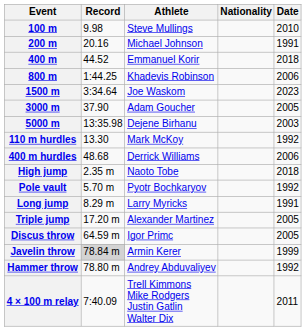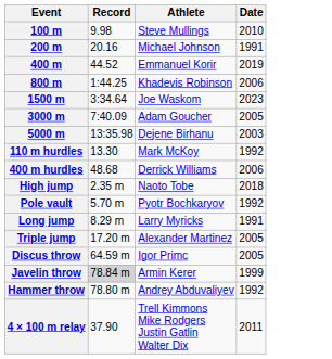 <table class="wikitable plainrowheaders sticky-header">
 <tr>
 <th scope="col">Event</th>
 <th scope="col">Record</th>
 <th scope="col">Athlete</th>
-<th scope="col">Nationality</th>
 <th scope="col">Date</th>
 </tr>
 <tr>
 <th scope="row"><a href='#'>100 m</a></th>
 <td>9.98</td>
 <td><a href='#'>Steve Mullings</a></td>
-<td></td>
 <td>2010</td>
 </tr>
 <tr>
 <th scope="row"><a href='#'>200 m</a></th>
 <td>20.16</td>
 <td><a href='#'>Michael Johnson</a></td>
-<td></td>
 <td>1991</td>
 </tr>
 <tr>
 <th scope="row"><a href='#'>400 m</a></th>
 <td>44.52</td>
 <td><a href='#'>Emmanuel Korir</a></td>
-<td></td>
-<td>2018</td>
+<td>2019</td>
 </tr>
 <tr>
 <th scope="row"><a href='#'>800 m</a></th>
 <td>1:44.25</td>
 <td><a href='#'>Khadevis Robinson</a></td>
-<td></td>
 <td>2006</td>
 </tr>
 <tr>
 <th scope="row"><a href='#'>1500 m</a></th>
 <td>3:34.64</td>
 <td><a href='#'>Joe Waskom</a></td>
-<td></td>
 <td>2023</td>
 </tr>
 <tr>
 <th scope="row"><a href='#'>3000 m</a></th>
-<td>37.90</td>
+<td>7:40.09</td>
 <td><a href='#'>Adam Goucher</a></td>
-<td></td>
 <td>2005</td>
 </tr>
 <tr>
 <th scope="row"><a href='#'>5000 m</a></th>
 <td>13:35.98</td>
 <td><a href='#'>Dejene Birhanu</a></td>
-<td></td>
 <td>2003</td>
 </tr>
 <tr>
 <th scope="row"><a href='#'>110 m hurdles</a></th>
 <td>13.30</td>
 <td><a href='#'>Mark McKoy</a></td>
-<td></td>
 <td>1992</td>
 </tr>
 <tr>
 <th scope="row"><a href='#'>400 m hurdles</a></th>
 <td>48.68</td>
 <td><a href='#'>Derrick Williams</a></td>
-<td></td>
 <td>2006</td>
 </tr>
 <tr>
 <th scope="row"><a href='#'>High jump</a></th>
 <td>2.35 m</td>
 <td><a href='#'>Naoto Tobe</a></td>
-<td></td>
 <td>2018</td>
 </tr>
 <tr>
 <th scope="row"><a href='#'>Pole vault</a></th>
 <td>5.70 m</td>
 <td><a href='#'>Pyotr Bochkaryov</a></td>
-<td></td>
 <td>1992</td>
 </tr>
 <tr>
 <th scope="row"><a href='#'>Long jump</a></th>
 <td>8.29 m</td>
 <td><a href='#'>Larry Myricks</a></td>
-<td></td>
 <td>1991</td>
 </tr>
 <tr>
 <th scope="row"><a href='#'>Triple jump</a></th>
 <td>17.20 m</td>
 <td><a href='#'>Alexander Martinez</a></td>
-<td></td>
 <td>2005</td>
 </tr>
 <tr>
 <th scope="row"><a href='#'>Discus throw</a></th>
 <td>64.59 m</td>
 <td><a href='#'>Igor Primc</a></td>
-<td></td>
 <td>2005</td>
 </tr>
 <tr>
 <th scope="row"><a href='#'>Javelin throw</a></th>
 <td style="background: lightgrey;">78.84 m</td>
 <td><a href='#'>Armin Kerer</a></td>
-<td></td>
 <td>1999</td>
 </tr>
 <tr>
 <th scope="row"><a href='#'>Hammer throw</a></th>
 <td>78.80 m</td>
 <td><a href='#'>Andrey Abduvaliyev</a></td>
-<td></td>
 <td>1992</td>
 </tr>
 <tr>
 <th scope="row"><a href='#'>4 × 100 m relay</a></th>
-<td>7:40.09</td>
+<td>37.90</td>
 <td><a href='#'>Trell Kimmons</a><br><a href='#'>Mike Rodgers</a><br><a href='#'>Justin Gatlin</a><br><a href='#'>Walter Dix</a></td>
-<td></td>
 <td>2011</td>
 </tr>
 </table>
